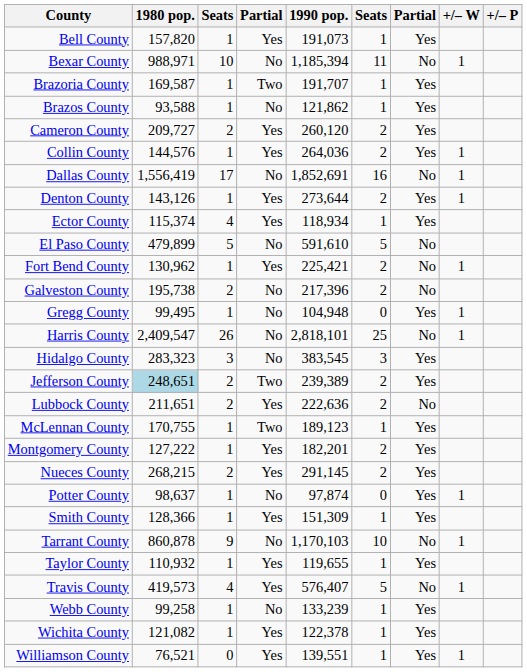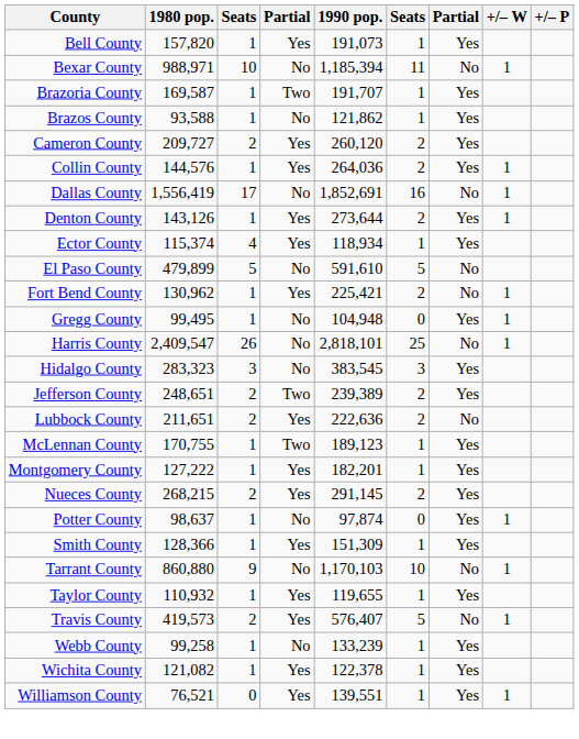 <table class="wikitable" style="font-size:100%; text-align:right;">
 <tr>
 <th>County</th>
 <th>1980 pop.</th>
 <th>Seats</th>
 <th>Partial</th>
 <th>1990 pop.</th>
 <th>Seats</th>
 <th>Partial</th>
 <th>+/– W</th>
 <th>+/– P</th>
 </tr>
 <tr>
 <td><a href='#'>Bell County</a></td>
 <td>157,820</td>
 <td>1</td>
 <td>Yes</td>
 <td>191,073</td>
 <td>1</td>
 <td>Yes</td>
 <td align="center"></td>
 <td align="center"></td>
 </tr>
 <tr>
 <td><a href='#'>Bexar County</a></td>
 <td>988,971</td>
 <td>10</td>
 <td>No</td>
 <td>1,185,394</td>
 <td>11</td>
 <td>No</td>
 <td align="center">1</td>
 <td align="center"></td>
 </tr>
 <tr>
 <td><a href='#'>Brazoria County</a></td>
 <td>169,587</td>
 <td>1</td>
 <td>Two</td>
 <td>191,707</td>
 <td>1</td>
 <td>Yes</td>
 <td align="center"></td>
 <td align="center"></td>
 </tr>
 <tr>
 <td><a href='#'>Brazos County</a></td>
 <td>93,588</td>
 <td>1</td>
 <td>No</td>
 <td>121,862</td>
 <td>1</td>
 <td>Yes</td>
 <td align="center"></td>
 <td align="center"></td>
 </tr>
 <tr>
 <td><a href='#'>Cameron County</a></td>
 <td>209,727</td>
 <td>2</td>
 <td>Yes</td>
 <td>260,120</td>
 <td>2</td>
 <td>Yes</td>
 <td align="center"></td>
 <td align="center"></td>
 </tr>
 <tr>
 <td><a href='#'>Collin County</a></td>
 <td>144,576</td>
 <td>1</td>
 <td>Yes</td>
 <td>264,036</td>
 <td>2</td>
 <td>Yes</td>
 <td align="center">1</td>
 <td align="center"></td>
 </tr>
 <tr>
 <td><a href='#'>Dallas County</a></td>
 <td>1,556,419</td>
 <td>17</td>
 <td>No</td>
 <td>1,852,691</td>
 <td>16</td>
 <td>No</td>
 <td align="center">1</td>
 <td align="center"></td>
 </tr>
 <tr>
 <td><a href='#'>Denton County</a></td>
 <td>143,126</td>
 <td>1</td>
 <td>Yes</td>
 <td>273,644</td>
 <td>2</td>
 <td>Yes</td>
 <td align="center">1</td>
 <td align="center"></td>
 </tr>
 <tr>
 <td><a href='#'>Ector County</a></td>
 <td>115,374</td>
 <td>4</td>
 <td>Yes</td>
 <td>118,934</td>
 <td>1</td>
 <td>Yes</td>
 <td align="center"></td>
 <td align="center"></td>
 </tr>
 <tr>
 <td><a href='#'>El Paso County</a></td>
 <td>479,899</td>
 <td>5</td>
 <td>No</td>
 <td>591,610</td>
 <td>5</td>
 <td>No</td>
 <td align="center"></td>
 <td align="center"></td>
 </tr>
 <tr>
 <td><a href='#'>Fort Bend County</a></td>
 <td>130,962</td>
 <td>1</td>
 <td>Yes</td>
 <td>225,421</td>
 <td>2</td>
 <td>No</td>
 <td align="center">1</td>
 <td align="center"></td>
 </tr>
 <tr>
-<td><a href='#'>Galveston County</a></td>
-<td>195,738</td>
-<td>2</td>
-<td>No</td>
-<td>217,396</td>
-<td>2</td>
-<td>No</td>
-<td align="center"></td>
-<td align="center"></td>
-</tr>
-<tr>
 <td><a href='#'>Gregg County</a></td>
 <td>99,495</td>
 <td>1</td>
 <td>No</td>
 <td>104,948</td>
 <td>0</td>
 <td>Yes</td>
 <td align="center">1</td>
 <td align="center"></td>
 </tr>
 <tr>
 <td><a href='#'>Harris County</a></td>
 <td>2,409,547</td>
 <td>26</td>
 <td>No</td>
 <td>2,818,101</td>
 <td>25</td>
 <td>No</td>
 <td align="center">1</td>
 <td align="center"></td>
 </tr>
 <tr>
 <td><a href='#'>Hidalgo County</a></td>
 <td>283,323</td>
 <td>3</td>
 <td>No</td>
 <td>383,545</td>
 <td>3</td>
 <td>Yes</td>
 <td align="center"></td>
 <td align="center"></td>
 </tr>
 <tr>
 <td><a href='#'>Jefferson County</a></td>
-<td style="background: lightblue;">248,651</td>
+<td>248,651</td>
 <td>2</td>
 <td>Two</td>
 <td>239,389</td>
 <td>2</td>
 <td>Yes</td>
 <td align="center"></td>
 <td align="center"></td>
 </tr>
 <tr>
 <td><a href='#'>Lubbock County</a></td>
 <td>211,651</td>
 <td>2</td>
 <td>Yes</td>
 <td>222,636</td>
 <td>2</td>
 <td>No</td>
 <td align="center"></td>
 <td align="center"></td>
 </tr>
 <tr>
 <td><a href='#'>McLennan County</a></td>
 <td>170,755</td>
 <td>1</td>
 <td>Two</td>
 <td>189,123</td>
 <td>1</td>
 <td>Yes</td>
 <td align="center"></td>
 <td align="center"></td>
 </tr>
 <tr>
 <td><a href='#'>Montgomery County</a></td>
 <td>127,222</td>
 <td>1</td>
 <td>Yes</td>
 <td>182,201</td>
-<td>2</td>
+<td>1</td>
 <td>Yes</td>
 <td align="center"></td>
 <td align="center"></td>
 </tr>
 <tr>
 <td><a href='#'>Nueces County</a></td>
 <td>268,215</td>
 <td>2</td>
 <td>Yes</td>
 <td>291,145</td>
 <td>2</td>
 <td>Yes</td>
 <td align="center"></td>
 <td align="center"></td>
 </tr>
 <tr>
 <td><a href='#'>Potter County</a></td>
 <td>98,637</td>
 <td>1</td>
 <td>No</td>
 <td>97,874</td>
 <td>0</td>
 <td>Yes</td>
 <td align="center">1</td>
 <td align="center"></td>
 </tr>
 <tr>
 <td><a href='#'>Smith County</a></td>
 <td>128,366</td>
 <td>1</td>
 <td>Yes</td>
 <td>151,309</td>
 <td>1</td>
 <td>Yes</td>
 <td align="center"></td>
 <td align="center"></td>
 </tr>
 <tr>
 <td><a href='#'>Tarrant County</a></td>
-<td>860,878</td>
+<td>860,880</td>
 <td>9</td>
 <td>No</td>
 <td>1,170,103</td>
 <td>10</td>
 <td>No</td>
 <td align="center">1</td>
 <td align="center"></td>
 </tr>
 <tr>
 <td><a href='#'>Taylor County</a></td>
 <td>110,932</td>
 <td>1</td>
 <td>Yes</td>
 <td>119,655</td>
 <td>1</td>
 <td>Yes</td>
 <td align="center"></td>
 <td align="center"></td>
 </tr>
 <tr>
 <td><a href='#'>Travis County</a></td>
 <td>419,573</td>
-<td>4</td>
+<td>2</td>
 <td>Yes</td>
 <td>576,407</td>
 <td>5</td>
 <td>No</td>
 <td align="center">1</td>
 <td align="center"></td>
 </tr>
 <tr>
 <td><a href='#'>Webb County</a></td>
 <td>99,258</td>
 <td>1</td>
 <td>No</td>
 <td>133,239</td>
 <td>1</td>
 <td>Yes</td>
 <td align="center"></td>
 <td align="center"></td>
 </tr>
 <tr>
 <td><a href='#'>Wichita County</a></td>
 <td>121,082</td>
 <td>1</td>
 <td>Yes</td>
 <td>122,378</td>
 <td>1</td>
 <td>Yes</td>
 <td align="center"></td>
 <td align="center"></td>
 </tr>
 <tr>
 <td><a href='#'>Williamson County</a></td>
 <td>76,521</td>
 <td>0</td>
 <td>Yes</td>
 <td>139,551</td>
 <td>1</td>
 <td>Yes</td>
 <td align="center">1</td>
 <td align="center"></td>
 </tr>
 </table>
